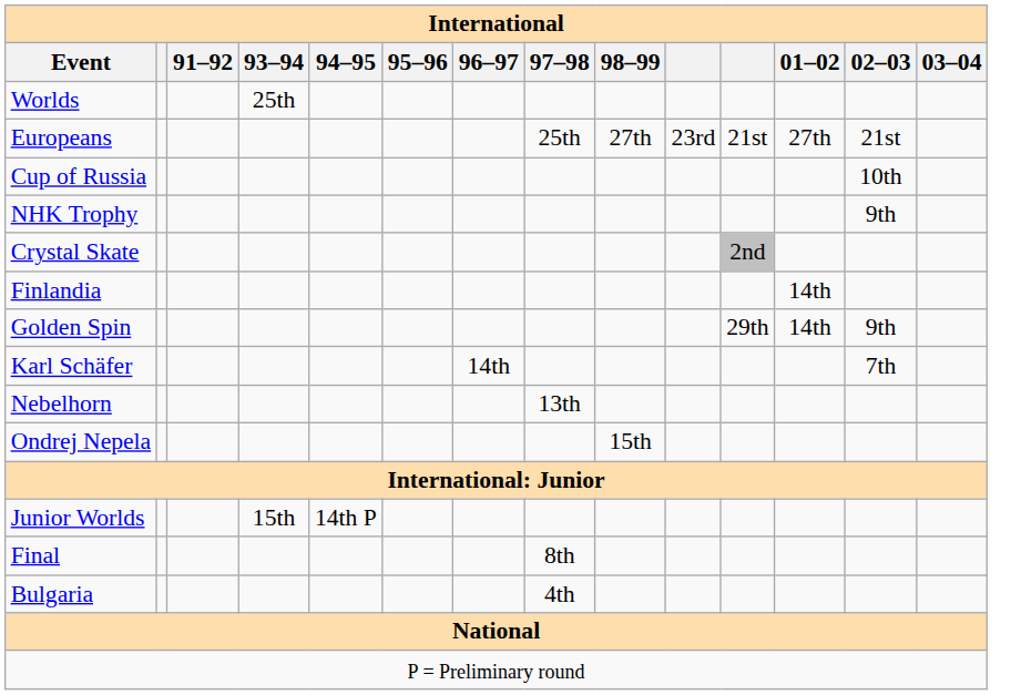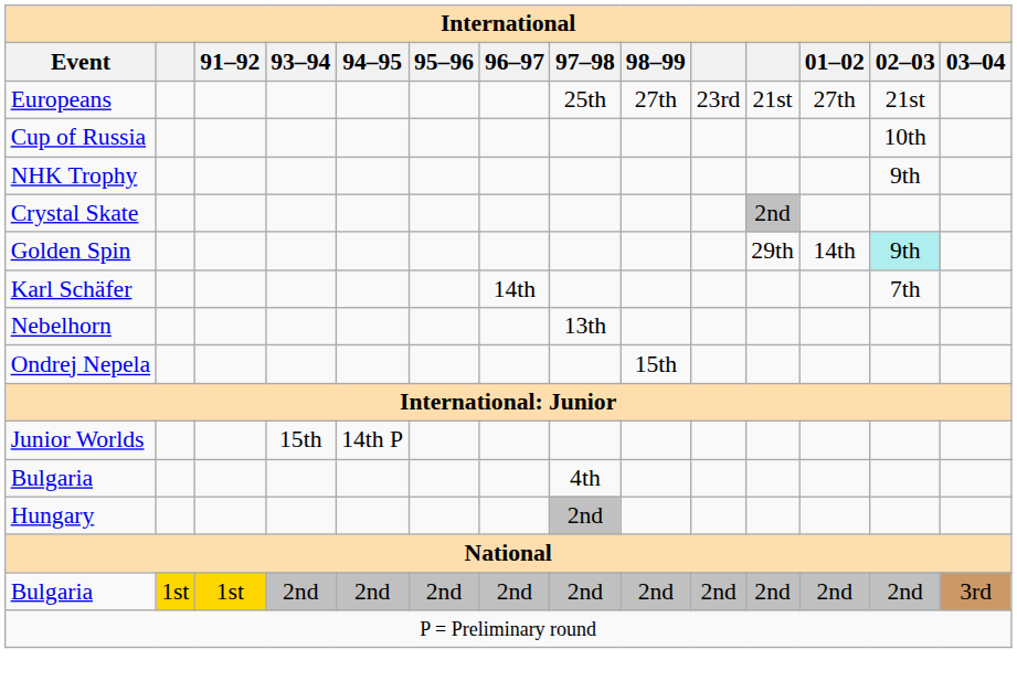 <table class="wikitable" style="text-align:center">
 <tr>
 <th style="background-color: #ffdead; " colspan=14 align=center>International</th>
 </tr>
 <tr>
 <th>Event</th>
 <th></th>
 <th>91–92</th>
 <th>93–94</th>
 <th>94–95</th>
 <th>95–96</th>
 <th>96–97</th>
 <th>97–98</th>
 <th>98–99</th>
 <th></th>
 <th></th>
 <th>01–02</th>
 <th>02–03</th>
 <th>03–04</th>
-</tr>
-<tr>
-<td align=left><a href='#'>Worlds</a></td>
-<td></td>
-<td></td>
-<td>25th</td>
-<td></td>
-<td></td>
-<td></td>
-<td></td>
-<td></td>
-<td></td>
-<td></td>
-<td></td>
-<td></td>
-<td></td>
 </tr>
 <tr>
 <td align=left><a href='#'>Europeans</a></td>
 <td></td>
 <td></td>
 <td></td>
 <td></td>
 <td></td>
 <td></td>
 <td>25th</td>
 <td>27th</td>
 <td>23rd</td>
 <td>21st</td>
 <td>27th</td>
 <td>21st</td>
 <td></td>
 </tr>
 <tr>
 <td align=left> <a href='#'>Cup of Russia</a></td>
 <td></td>
 <td></td>
 <td></td>
 <td></td>
 <td></td>
 <td></td>
 <td></td>
 <td></td>
 <td></td>
 <td></td>
 <td></td>
 <td>10th</td>
 <td></td>
 </tr>
 <tr>
 <td align=left> <a href='#'>NHK Trophy</a></td>
 <td></td>
 <td></td>
 <td></td>
 <td></td>
 <td></td>
 <td></td>
 <td></td>
 <td></td>
 <td></td>
 <td></td>
 <td></td>
 <td>9th</td>
 <td></td>
 </tr>
 <tr>
 <td align=left><a href='#'>Crystal Skate</a></td>
 <td></td>
 <td></td>
 <td></td>
 <td></td>
 <td></td>
 <td></td>
 <td></td>
 <td></td>
 <td></td>
 <td bgcolor=silver>2nd</td>
 <td></td>
 <td></td>
 <td></td>
 </tr>
 <tr>
-<td align=left><a href='#'>Finlandia</a></td>
-<td></td>
-<td></td>
-<td></td>
-<td></td>
-<td></td>
-<td></td>
-<td></td>
-<td></td>
-<td></td>
-<td></td>
-<td>14th</td>
-<td></td>
-<td></td>
-</tr>
-<tr>
 <td align=left><a href='#'>Golden Spin</a></td>
 <td></td>
 <td></td>
 <td></td>
 <td></td>
 <td></td>
 <td></td>
 <td></td>
 <td></td>
 <td></td>
 <td>29th</td>
 <td>14th</td>
-<td>9th</td>
+<td style="background: paleturquoise;">9th</td>
 <td></td>
 </tr>
 <tr>
 <td align=left><a href='#'>Karl Schäfer</a></td>
 <td></td>
 <td></td>
 <td></td>
 <td></td>
 <td></td>
 <td>14th</td>
 <td></td>
 <td></td>
 <td></td>
 <td></td>
 <td></td>
 <td>7th</td>
 <td></td>
 </tr>
 <tr>
 <td align=left><a href='#'>Nebelhorn</a></td>
 <td></td>
 <td></td>
 <td></td>
 <td></td>
 <td></td>
 <td></td>
 <td>13th</td>
 <td></td>
 <td></td>
 <td></td>
 <td></td>
 <td></td>
 <td></td>
 </tr>
 <tr>
 <td align=left><a href='#'>Ondrej Nepela</a></td>
 <td></td>
 <td></td>
 <td></td>
 <td></td>
 <td></td>
 <td></td>
 <td></td>
 <td>15th</td>
 <td></td>
 <td></td>
 <td></td>
 <td></td>
 <td></td>
 </tr>
 <tr>
 <th style="background-color: #ffdead; " colspan=14 align=center>International: Junior</th>
 </tr>
 <tr>
 <td align=left><a href='#'>Junior Worlds</a></td>
 <td></td>
 <td></td>
 <td>15th</td>
 <td>14th P</td>
 <td></td>
 <td></td>
 <td></td>
 <td></td>
 <td></td>
 <td></td>
 <td></td>
 <td></td>
 <td></td>
 </tr>
 <tr>
-<td align=left> <a href='#'>Final</a></td>
-<td></td>
-<td></td>
-<td></td>
-<td></td>
-<td></td>
-<td></td>
-<td>8th</td>
-<td></td>
-<td></td>
-<td></td>
-<td></td>
-<td></td>
-<td></td>
-</tr>
-<tr>
 <td align=left> <a href='#'>Bulgaria</a></td>
 <td></td>
 <td></td>
 <td></td>
 <td></td>
 <td></td>
 <td></td>
 <td>4th</td>
 <td></td>
 <td></td>
 <td></td>
 <td></td>
 <td></td>
 <td></td>
 </tr>
 <tr>
+<td align=left> <a href='#'>Hungary</a></td>
+<td></td>
+<td></td>
+<td></td>
+<td></td>
+<td></td>
+<td></td>
+<td bgcolor=silver>2nd</td>
+<td></td>
+<td></td>
+<td></td>
+<td></td>
+<td></td>
+<td></td>
+</tr>
+<tr>
 <th style="background-color: #ffdead; " colspan=14 align=center>National</th>
+</tr>
+<tr>
+<td align=left><a href='#'>Bulgaria</a></td>
+<td bgcolor=gold>1st</td>
+<td bgcolor=gold>1st</td>
+<td bgcolor=silver>2nd</td>
+<td bgcolor=silver>2nd</td>
+<td bgcolor=silver>2nd</td>
+<td bgcolor=silver>2nd</td>
+<td bgcolor=silver>2nd</td>
+<td bgcolor=silver>2nd</td>
+<td bgcolor=silver>2nd</td>
+<td bgcolor=silver>2nd</td>
+<td bgcolor=silver>2nd</td>
+<td bgcolor=silver>2nd</td>
+<td bgcolor=cc9966>3rd</td>
 </tr>
 <tr>
 <td colspan=14 align=center><small> P = Preliminary round </small></td>
 </tr>
 </table>
